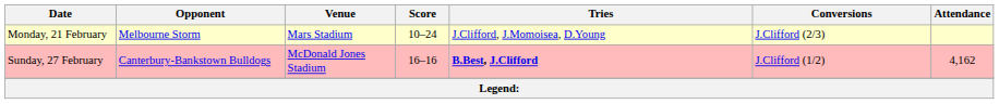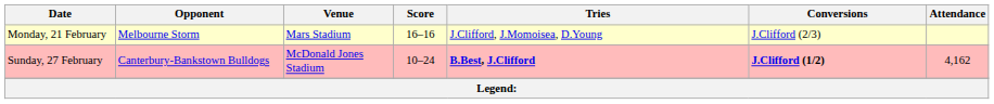 <table class="wikitable" style="font-size:75%;">
 <tr>
 <th style="width:110px;">Date</th>
 <th style="width:170px;">Opponent</th>
 <th style="width:110px;">Venue</th>
 <th style="width:50px;">Score</th>
 <th style="width:310px;">Tries</th>
 <th style="width:180px;">Conversions</th>
 <th style="width:60px;">Attendance</th>
 </tr>
 <tr style="background:#FFFFCC;">
 <td>Monday, 21 February</td>
 <td> <a href='#'>Melbourne Storm</a></td>
 <td><a href='#'>Mars Stadium</a></td>
-<td style="text-align:center;">10–24</td>
+<td style="text-align:center;">16–16</td>
 <td><a href='#'>J.Clifford</a>, <a href='#'>J.Momoisea</a>, <a href='#'>D.Young</a></td>
 <td><a href='#'>J.Clifford</a> (2/3)</td>
 <td style="text-align:center;"></td>
 </tr>
 <tr style="background:#FFBBBB;">
 <td>Sunday, 27 February</td>
 <td> <a href='#'>Canterbury-Bankstown Bulldogs</a></td>
 <td><a href='#'>McDonald Jones Stadium</a></td>
-<td style="text-align:center;">16–16</td>
+<td style="text-align:center;">10–24</td>
 <td><strong><a href='#'>B.Best</a>, <a href='#'>J.Clifford</a></strong></td>
-<td><a href='#'>J.Clifford</a> (1/2)</td>
+<td><strong><a href='#'>J.Clifford</a> (1/2)</strong></td>
 <td style="text-align:center;">4,162</td>
 </tr>
 <tr style="background:#cfc;">
 </tr>
 <tr>
 <th colspan="11"><strong>Legend</strong>:   </th>
 </tr>
 </table>
